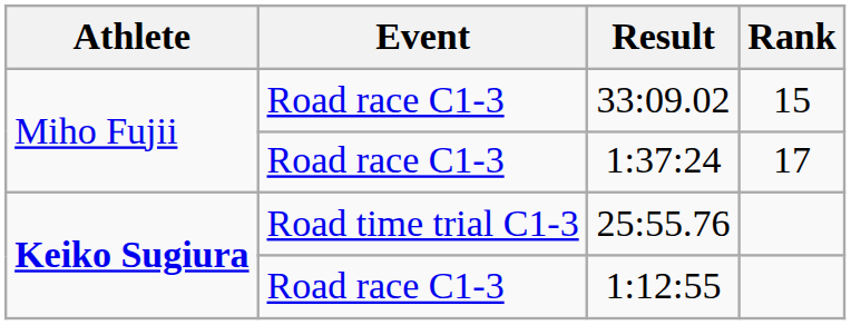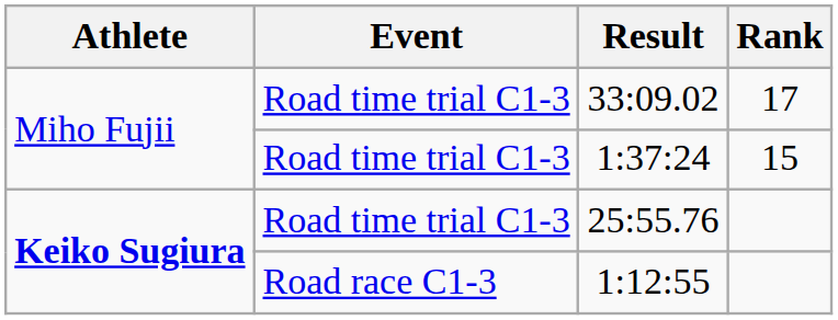 <table class=wikitable style="font-size:90%">
 <tr>
 <th>Athlete</th>
 <th>Event</th>
 <th>Result</th>
 <th>Rank</th>
 </tr>
 <tr align=center>
 <td align=left rowspan=2><a href='#'>Miho Fujii</a></td>
-<td align=left><a href='#'>Road race C1-3</a></td>
+<td align=left><a href='#'>Road time trial C1-3</a></td>
 <td>33:09.02</td>
-<td>15</td>
+<td>17</td>
 </tr>
 <tr align=center>
-<td align=left><a href='#'>Road race C1-3</a></td>
+<td align=left><a href='#'>Road time trial C1-3</a></td>
 <td>1:37:24</td>
-<td>17</td>
+<td>15</td>
 </tr>
 <tr align=center>
 <td align=left rowspan=2><strong><a href='#'>Keiko Sugiura</a></strong></td>
 <td align=left><a href='#'>Road time trial C1-3</a></td>
 <td>25:55.76</td>
 <td></td>
 </tr>
 <tr align=center>
 <td align=left><a href='#'>Road race C1-3</a></td>
 <td>1:12:55</td>
 <td></td>
 </tr>
 </table>
